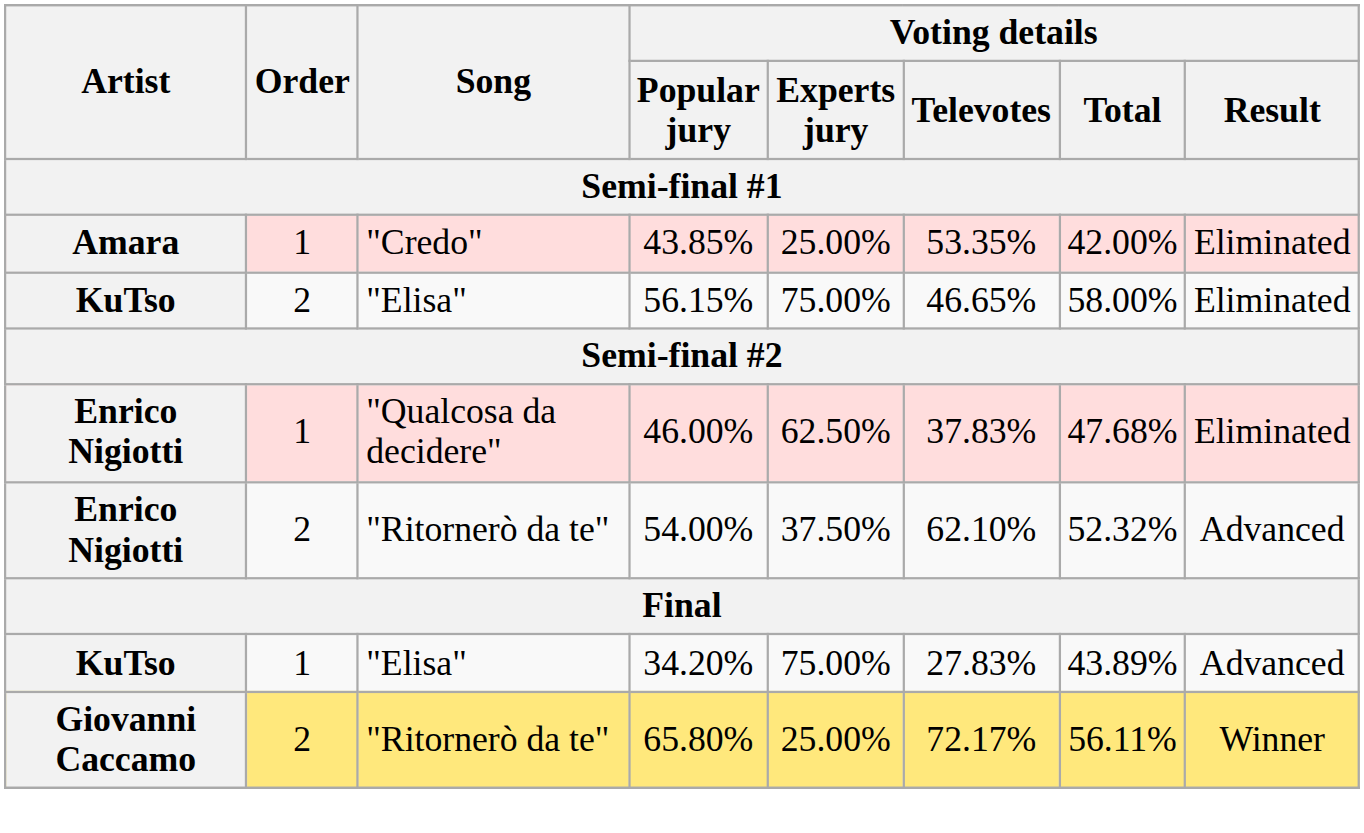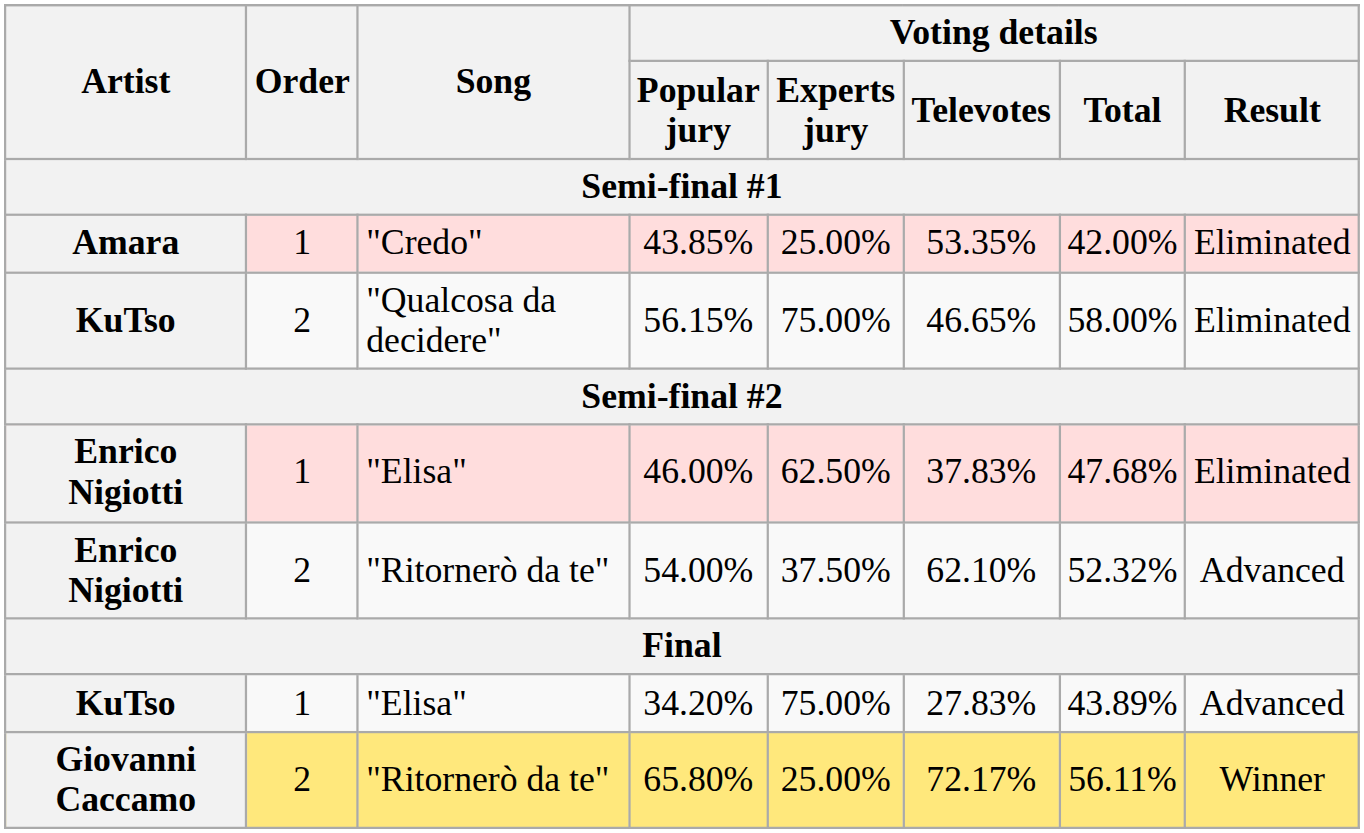 <table class="wikitable plainrowheaders" style="text-align:center;">
 <tr>
 </tr>
 <tr>
 <th rowspan="2">Artist</th>
 <th rowspan="2">Order</th>
 <th rowspan="2">Song</th>
 <th colspan="5">Voting details</th>
 </tr>
 <tr>
 <th>Popular<br>jury</th>
 <th>Experts<br>jury</th>
 <th>Televotes</th>
 <th>Total</th>
 <th>Result</th>
 </tr>
 <tr>
 <th colspan="9">Semi-final #1</th>
 </tr>
 <tr style="background-color:#FFDDDD;">
 <th scope="row">Amara</th>
 <td>1</td>
 <td style="text-align:left;">"Credo"</td>
 <td>43.85%</td>
 <td>25.00%</td>
 <td>53.35%</td>
 <td>42.00%</td>
 <td>Eliminated</td>
 </tr>
 <tr>
 <th scope="row">KuTso</th>
 <td>2</td>
-<td style="text-align:left;">"Elisa"</td>
+<td style="text-align:left;">"Qualcosa da decidere"</td>
 <td>56.15%</td>
 <td>75.00%</td>
 <td>46.65%</td>
 <td>58.00%</td>
 <td>Eliminated</td>
 </tr>
 <tr>
 <th colspan="9">Semi-final #2</th>
 </tr>
 <tr style="background-color:#FFDDDD;">
 <th scope="row">Enrico Nigiotti</th>
 <td>1</td>
-<td style="text-align:left;">"Qualcosa da decidere"</td>
+<td style="text-align:left;">"Elisa"</td>
 <td>46.00%</td>
 <td>62.50%</td>
 <td>37.83%</td>
 <td>47.68%</td>
 <td>Eliminated</td>
 </tr>
 <tr>
 <th scope="row">Enrico Nigiotti</th>
 <td>2</td>
 <td style="text-align:left;">"Ritornerò da te"</td>
 <td>54.00%</td>
 <td>37.50%</td>
 <td>62.10%</td>
 <td>52.32%</td>
 <td>Advanced</td>
 </tr>
 <tr>
 <th colspan="9">Final</th>
 </tr>
 <tr>
 <th scope="row">KuTso</th>
 <td>1</td>
 <td style="text-align:left;">"Elisa"</td>
 <td>34.20%</td>
 <td>75.00%</td>
 <td>27.83%</td>
 <td>43.89%</td>
 <td>Advanced</td>
 </tr>
 <tr style="background:#ffe87c;">
 <th scope="row">Giovanni Caccamo</th>
 <td>2</td>
 <td style="text-align:left;">"Ritornerò da te"</td>
 <td>65.80%</td>
 <td>25.00%</td>
 <td>72.17%</td>
 <td>56.11%</td>
 <td>Winner</td>
 </tr>
 <tr>
 </tr>
 </table>
